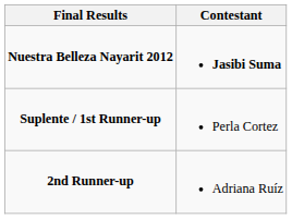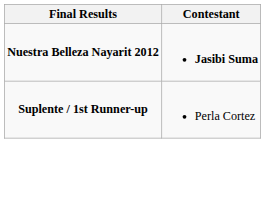 <table class="wikitable">
 <tr>
 <th>Final Results</th>
 <th>Contestant</th>
 </tr>
 <tr>
 <td align="center"><strong>Nuestra Belleza Nayarit 2012</strong></td>
 <td><br><ul><li><strong>Jasibi Suma</strong></li></ul></td>
 </tr>
 <tr>
 <td align="center"><strong>Suplente / 1st Runner-up</strong></td>
 <td><br><ul><li>Perla Cortez</li></ul></td>
 </tr>
-<tr>
-<td align="center"><strong>2nd Runner-up</strong></td>
-<td><br><ul><li>Adriana Ruíz</li></ul></td>
-</tr>
 </table>
